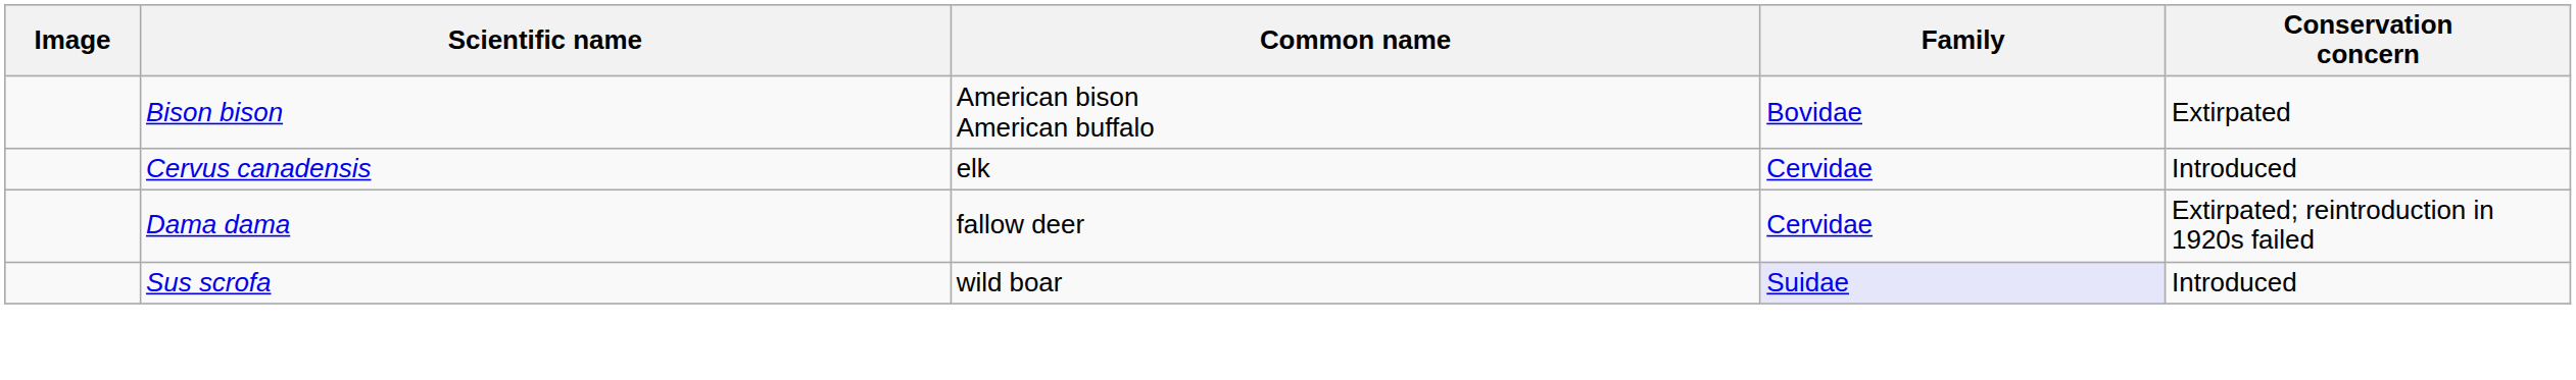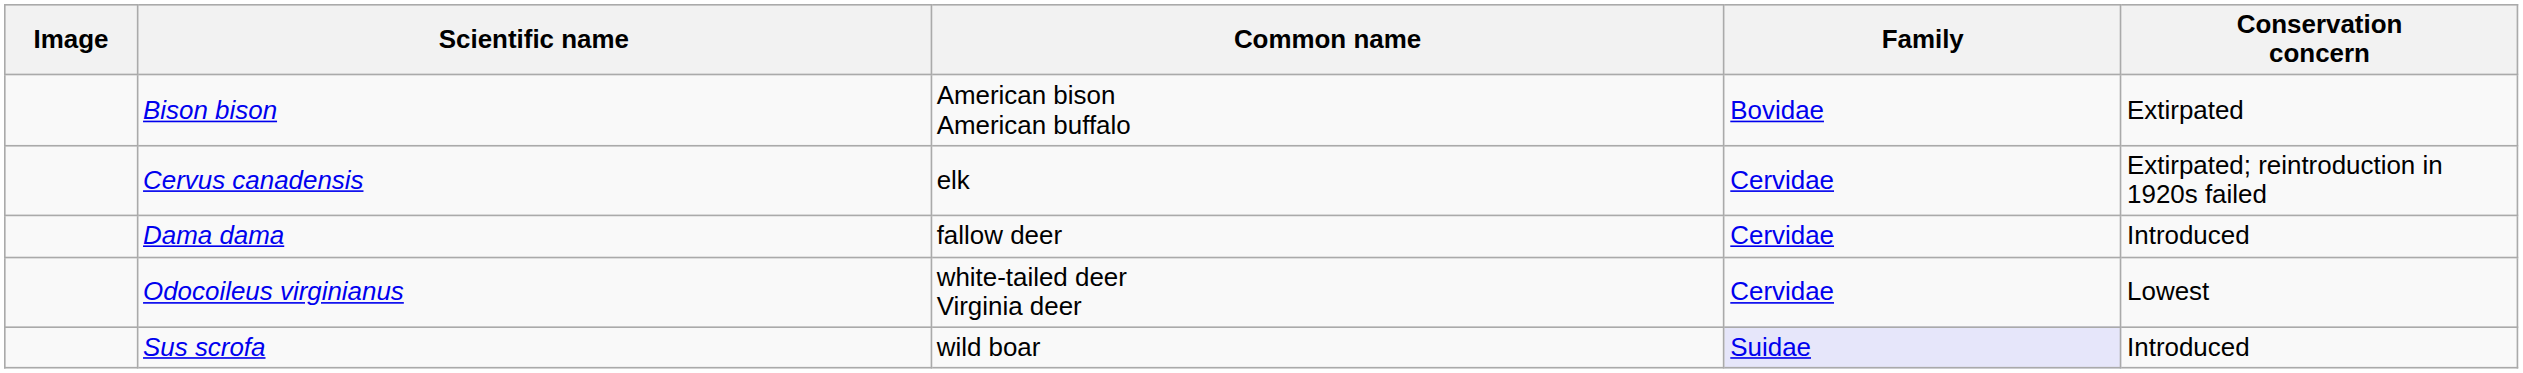 <table class="wikitable sortable" style="width:98%">
 <tr>
 <th width = 5% class="unsortable"><strong>Image</strong></th>
 <th width = 30%><strong>Scientific name</strong></th>
 <th width = 30%><strong>Common name</strong></th>
 <th width = 15%><strong>Family</strong></th>
 <th width = 15%><strong>Conservation<br>concern</strong></th>
 </tr>
 <tr>
 <td></td>
 <td><em><a href='#'>Bison bison</a></em></td>
 <td>American bison<br>American buffalo</td>
 <td><a href='#'>Bovidae</a></td>
 <td>Extirpated</td>
 </tr>
 <tr>
 <td></td>
 <td><em><a href='#'>Cervus canadensis</a></em></td>
 <td>elk</td>
 <td><a href='#'>Cervidae</a></td>
-<td>Introduced</td>
+<td>Extirpated; reintroduction in 1920s failed</td>
 </tr>
 <tr>
 <td></td>
 <td><em><a href='#'>Dama dama</a></em></td>
 <td>fallow deer</td>
 <td><a href='#'>Cervidae</a></td>
-<td>Extirpated; reintroduction in 1920s failed</td>
+<td>Introduced</td>
+</tr>
+<tr>
+<td></td>
+<td><em><a href='#'>Odocoileus virginianus</a></em></td>
+<td>white-tailed deer<br>Virginia deer</td>
+<td><a href='#'>Cervidae</a></td>
+<td>Lowest</td>
 </tr>
 <tr>
 <td></td>
 <td><em><a href='#'>Sus scrofa</a></em></td>
 <td>wild boar</td>
 <td style="background: lavender;"><a href='#'>Suidae</a></td>
 <td>Introduced</td>
 </tr>
 </table>
